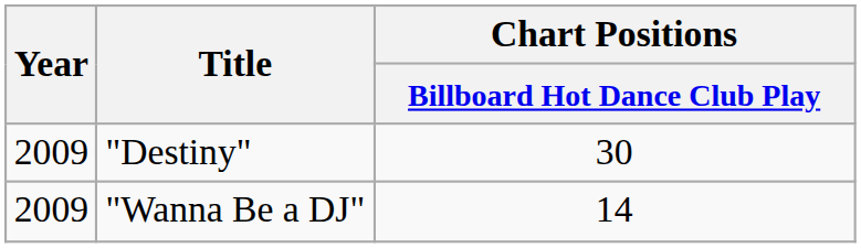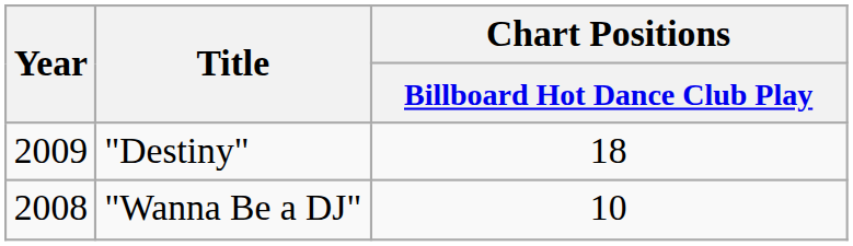 <table class="wikitable">
 <tr>
 <th rowspan="2">Year</th>
 <th rowspan="2">Title</th>
 <th colspan="6">Chart Positions</th>
 </tr>
 <tr>
 <th style="width: 200px;"><small><a href='#'>Billboard Hot Dance Club Play</a></small></th>
 </tr>
 <tr>
 <td>2009</td>
 <td>"Destiny"</td>
-<td style="text-align:center;">30</td>
+<td style="text-align:center;">18</td>
 </tr>
 <tr>
-<td>2009</td>
+<td>2008</td>
 <td>"Wanna Be a DJ"</td>
-<td style="text-align:center;">14</td>
+<td style="text-align:center;">10</td>
 </tr>
 </table>
